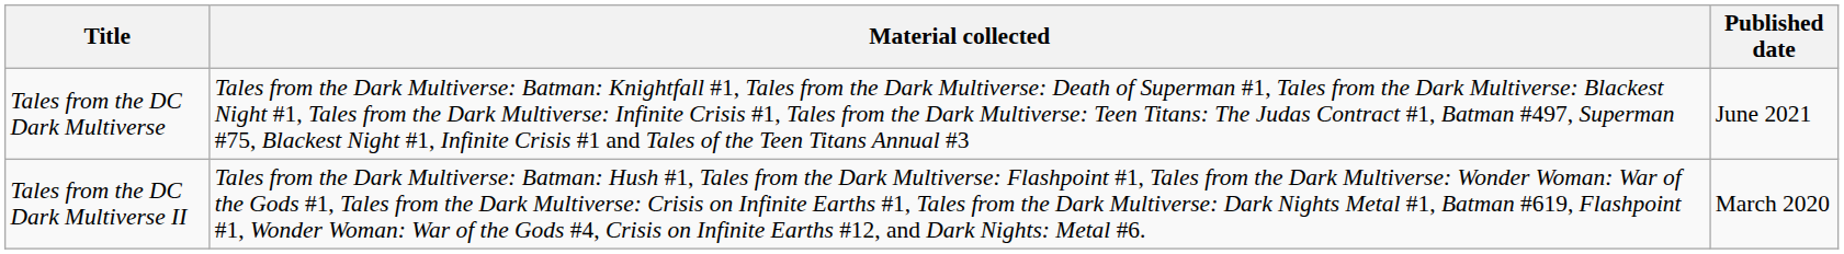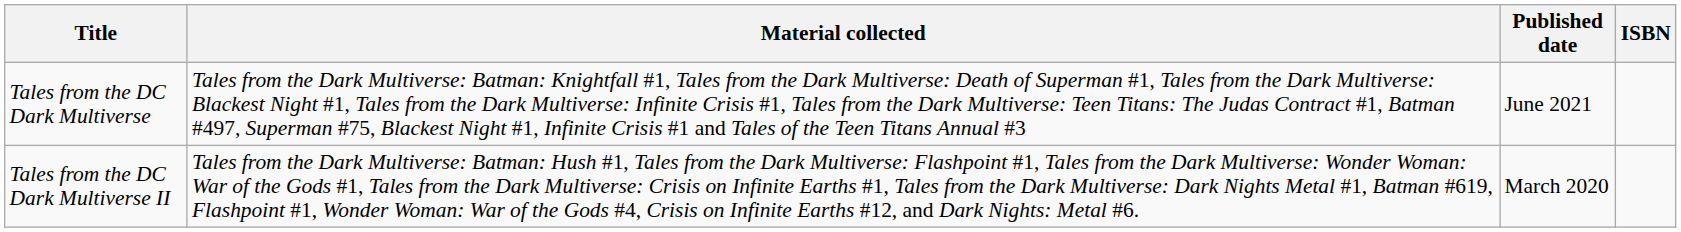 <table class="wikitable">
 <tr>
 <th>Title</th>
 <th>Material collected</th>
 <th>Published date</th>
+<th>ISBN</th>
 </tr>
 <tr>
 <td><em>Tales from the DC Dark Multiverse</em></td>
 <td><em>Tales from the Dark Multiverse: Batman: Knightfall</em> #1, <em>Tales from the Dark Multiverse: Death of Superman</em> #1, <em>Tales from the Dark Multiverse: Blackest Night</em> #1, <em>Tales from the Dark Multiverse: Infinite Crisis</em> #1, <em>Tales from the Dark Multiverse: Teen Titans: The Judas Contract</em> #1, <em>Batman</em> #497, <em>Superman</em> #75, <em>Blackest Night</em> #1, <em>Infinite Crisis</em> #1 and <em>Tales of the Teen Titans Annual</em> #3</td>
 <td>June 2021</td>
+<td></td>
 </tr>
 <tr>
 <td><em>Tales from the DC Dark Multiverse II</em></td>
 <td><em>Tales from the Dark Multiverse: Batman: Hush</em> #1, <em>Tales from the Dark Multiverse: Flashpoint</em> #1, <em>Tales from the Dark Multiverse: Wonder Woman: War of the Gods</em> #1, <em>Tales from the Dark Multiverse: Crisis on Infinite Earths</em> #1, <em>Tales from the Dark Multiverse: Dark Nights Metal</em> #1, <em>Batman</em> #619, <em>Flashpoint</em> #1, <em>Wonder Woman: War of the Gods</em> #4, <em>Crisis on Infinite Earths</em> #12, and <em>Dark Nights: Metal</em> #6.</td>
 <td>March 2020</td>
+<td></td>
 </tr>
 </table>
